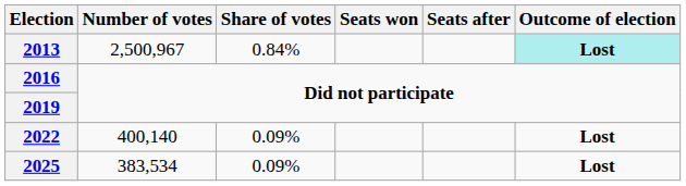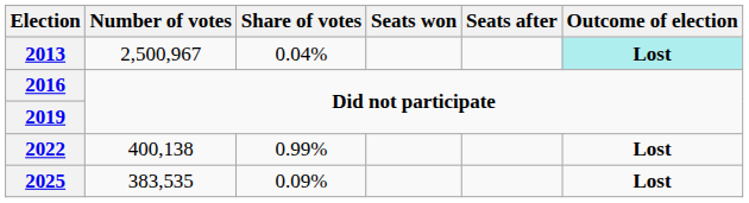 <table class="sortable wikitable" style="text-align:center">
 <tr>
 <th>Election</th>
 <th>Number of votes</th>
 <th>Share of votes</th>
 <th>Seats won</th>
 <th>Seats after</th>
 <th>Outcome of election</th>
 </tr>
 <tr>
 <th><a href='#'>2013</a></th>
 <td>2,500,967</td>
-<td>0.84%</td>
+<td>0.04%</td>
 <td></td>
 <td></td>
 <td style="background: paleturquoise;"><strong>Lost</strong></td>
 </tr>
 <tr>
 <th><a href='#'>2016</a></th>
 <td colspan="5" rowspan="2"><strong>Did not participate</strong></td>
 </tr>
 <tr>
 <th><a href='#'>2019</a></th>
 </tr>
 <tr>
 <th><a href='#'>2022</a></th>
-<td>400,140</td>
-<td>0.09%</td>
+<td>400,138</td>
+<td>0.99%</td>
 <td></td>
 <td></td>
 <td><strong>Lost</strong></td>
 </tr>
 <tr>
 <th><a href='#'>2025</a></th>
-<td>383,534</td>
+<td>383,535</td>
 <td>0.09%</td>
 <td></td>
 <td></td>
 <td><strong>Lost</strong></td>
 </tr>
 </table>
